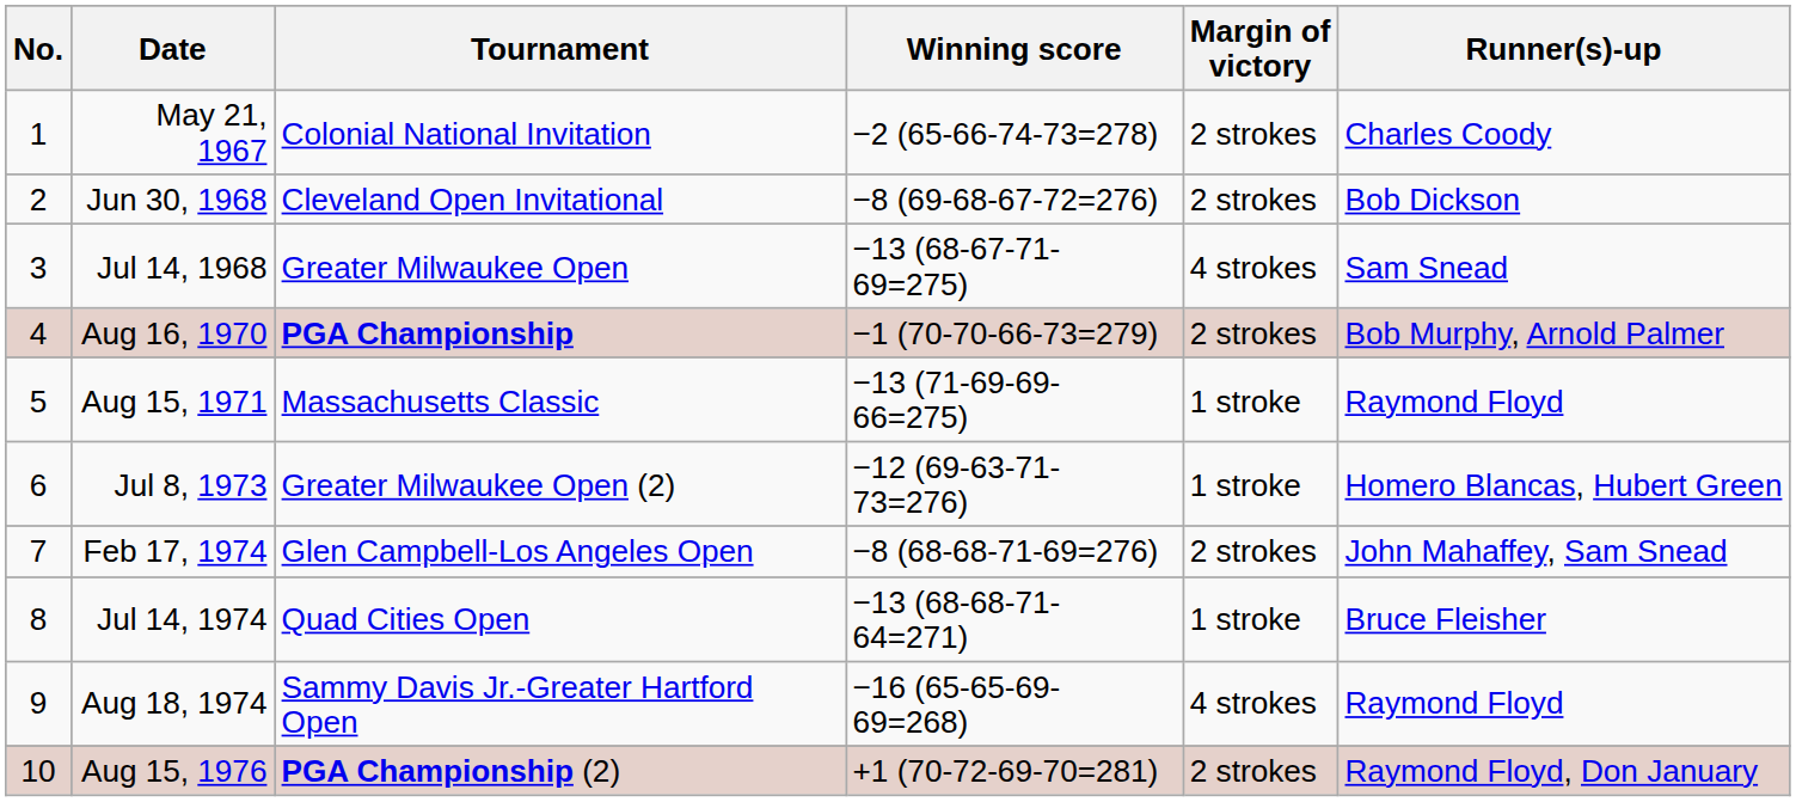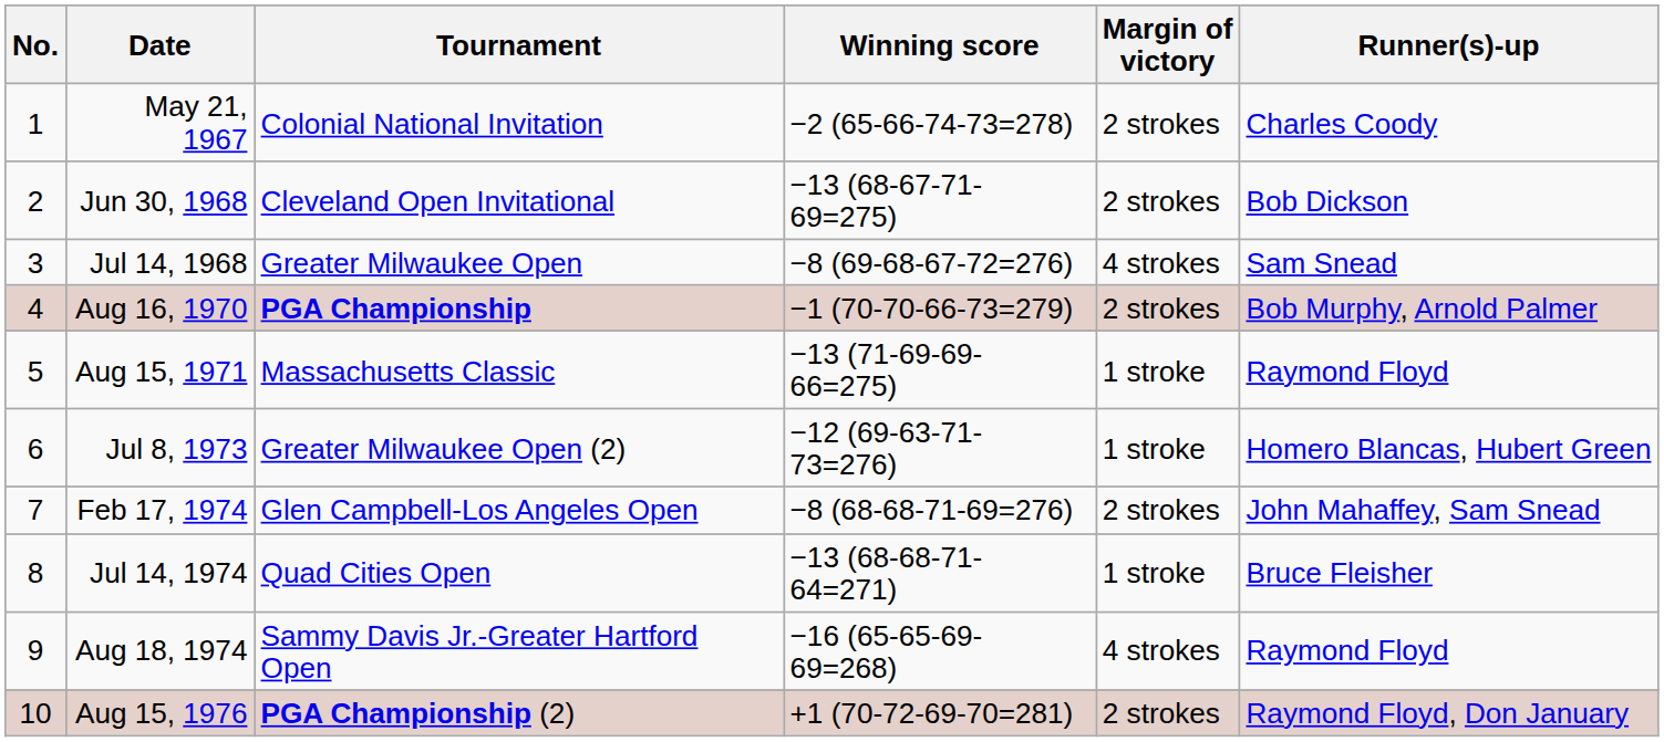 <table class="wikitable" style="font-size:95%;">
 <tr>
 <th>No.</th>
 <th>Date</th>
 <th>Tournament</th>
 <th>Winning score</th>
 <th>Margin of<br>victory</th>
 <th>Runner(s)-up</th>
 </tr>
 <tr>
 <td align=center>1</td>
 <td align=right>May 21, <a href='#'>1967</a></td>
 <td><a href='#'>Colonial National Invitation</a></td>
 <td>−2 (65-66-74-73=278)</td>
 <td>2 strokes</td>
 <td> <a href='#'>Charles Coody</a></td>
 </tr>
 <tr>
 <td align=center>2</td>
 <td align=right>Jun 30, <a href='#'>1968</a></td>
 <td><a href='#'>Cleveland Open Invitational</a></td>
-<td>−8 (69-68-67-72=276)</td>
+<td>−13 (68-67-71-69=275)</td>
 <td>2 strokes</td>
 <td> <a href='#'>Bob Dickson</a></td>
 </tr>
 <tr>
 <td align=center>3</td>
 <td align=right>Jul 14, 1968</td>
 <td><a href='#'>Greater Milwaukee Open</a></td>
-<td>−13 (68-67-71-69=275)</td>
+<td>−8 (69-68-67-72=276)</td>
 <td>4 strokes</td>
 <td> <a href='#'>Sam Snead</a></td>
 </tr>
 <tr style="background:#e5d1cb;">
 <td align=center>4</td>
 <td align=right>Aug 16, <a href='#'>1970</a></td>
 <td><strong><a href='#'>PGA Championship</a></strong></td>
 <td>−1 (70-70-66-73=279)</td>
 <td>2 strokes</td>
 <td> <a href='#'>Bob Murphy</a>,  <a href='#'>Arnold Palmer</a></td>
 </tr>
 <tr>
 <td align=center>5</td>
 <td align=right>Aug 15, <a href='#'>1971</a></td>
 <td><a href='#'>Massachusetts Classic</a></td>
 <td>−13 (71-69-69-66=275)</td>
 <td>1 stroke</td>
 <td> <a href='#'>Raymond Floyd</a></td>
 </tr>
 <tr>
 <td align=center>6</td>
 <td align=right>Jul 8, <a href='#'>1973</a></td>
 <td><a href='#'>Greater Milwaukee Open</a> (2)</td>
 <td>−12 (69-63-71-73=276)</td>
 <td>1 stroke</td>
 <td> <a href='#'>Homero Blancas</a>,  <a href='#'>Hubert Green</a></td>
 </tr>
 <tr>
 <td align=center>7</td>
 <td align=right>Feb 17, <a href='#'>1974</a></td>
 <td><a href='#'>Glen Campbell-Los Angeles Open</a></td>
 <td>−8 (68-68-71-69=276)</td>
 <td>2 strokes</td>
 <td> <a href='#'>John Mahaffey</a>,  <a href='#'>Sam Snead</a></td>
 </tr>
 <tr>
 <td align=center>8</td>
 <td align=right>Jul 14, 1974</td>
 <td><a href='#'>Quad Cities Open</a></td>
 <td>−13 (68-68-71-64=271)</td>
 <td>1 stroke</td>
 <td> <a href='#'>Bruce Fleisher</a></td>
 </tr>
 <tr>
 <td align=center>9</td>
 <td align=right>Aug 18, 1974</td>
 <td><a href='#'>Sammy Davis Jr.-Greater Hartford Open</a></td>
 <td>−16 (65-65-69-69=268)</td>
 <td>4 strokes</td>
 <td> <a href='#'>Raymond Floyd</a></td>
 </tr>
 <tr style="background:#e5d1cb;">
 <td align=center>10</td>
 <td align=right>Aug 15, <a href='#'>1976</a></td>
 <td><strong><a href='#'>PGA Championship</a></strong> (2)</td>
 <td>+1 (70-72-69-70=281)</td>
 <td>2 strokes</td>
 <td> <a href='#'>Raymond Floyd</a>,  <a href='#'>Don January</a></td>
 </tr>
 </table>
